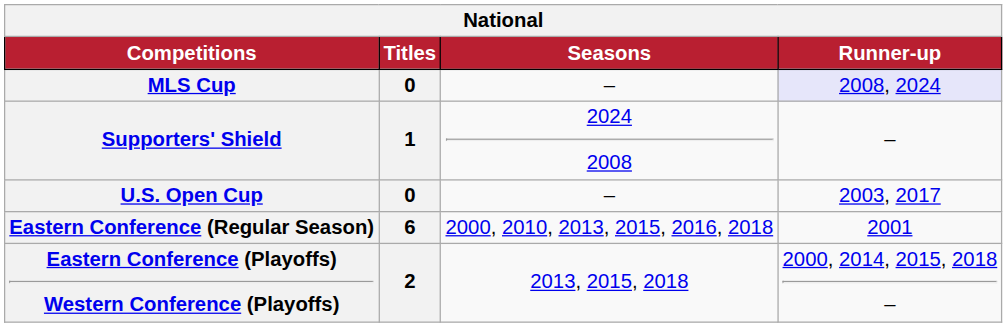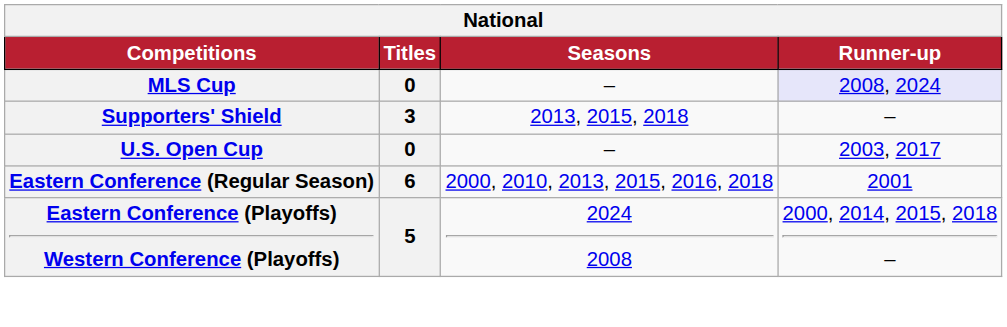 <table class="wikitable">
 <tr>
 <th colspan="4">National</th>
 </tr>
 <tr>
 <th style="background:#B91F31; color:#FFFFFF; border:1px solid #000000;" scope="col">Competitions</th>
 <th style="background:#B91F31; color:#FFFFFF; border:1px solid #000000;" scope="col">Titles</th>
 <th style="background:#B91F31; color:#FFFFFF; border:1px solid #000000;" scope="col">Seasons</th>
 <th style="background:#B91F31; color:#FFFFFF; border:1px solid #000000;" scope="col">Runner-up</th>
 </tr>
 <tr>
 <th style="text-align:center"><a href='#'>MLS Cup</a></th>
 <th>0</th>
 <td style="text-align:center">–</td>
 <td style="background: lavender; text-align:center"><a href='#'>2008</a>, <a href='#'>2024</a></td>
 </tr>
 <tr>
 <th style="text-align:center"><a href='#'>Supporters' Shield</a></th>
-<th>1</th>
-<td style="text-align:center"><a href='#'>2024</a> <hr> <a href='#'>2008</a></td>
+<th>3</th>
+<td style="text-align:center"><a href='#'>2013</a>, <a href='#'>2015</a>, <a href='#'>2018</a></td>
 <td style="text-align:center">–</td>
 </tr>
 <tr>
 <th style="text-align:center"><a href='#'>U.S. Open Cup</a></th>
 <th>0</th>
 <td style="text-align:center">–</td>
 <td style="text-align:center"><a href='#'>2003</a>, <a href='#'>2017</a></td>
 </tr>
 <tr>
 <th style="text-align:center"><a href='#'>Eastern Conference</a> (Regular Season)</th>
 <th>6</th>
 <td style="text-align:center"><a href='#'>2000</a>, <a href='#'>2010</a>, <a href='#'>2013</a>, <a href='#'>2015</a>, <a href='#'>2016</a>, <a href='#'>2018</a></td>
 <td style="text-align:center"><a href='#'>2001</a></td>
 </tr>
 <tr>
 <th style="text-align:center"><a href='#'>Eastern Conference</a> (Playoffs) <hr> <a href='#'>Western Conference</a> (Playoffs)</th>
-<th>2</th>
-<td style="text-align:center"><a href='#'>2013</a>, <a href='#'>2015</a>, <a href='#'>2018</a></td>
+<th>5</th>
+<td style="text-align:center"><a href='#'>2024</a> <hr> <a href='#'>2008</a></td>
 <td style="text-align:center"><a href='#'>2000</a>, <a href='#'>2014</a>, <a href='#'>2015</a>, <a href='#'>2018</a> <hr> –</td>
 </tr>
 </table>
